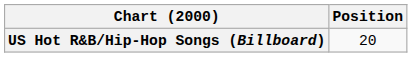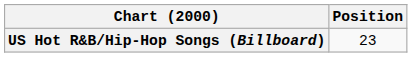 <table class="wikitable plainrowheaders" style="text-align:center">
 <tr>
 <th>Chart (2000)</th>
 <th>Position</th>
 </tr>
 <tr>
 <th scope="row">US Hot R&B/Hip-Hop Songs (<em>Billboard</em>)</th>
-<td>20</td>
+<td>23</td>
 </tr>
 </table>
